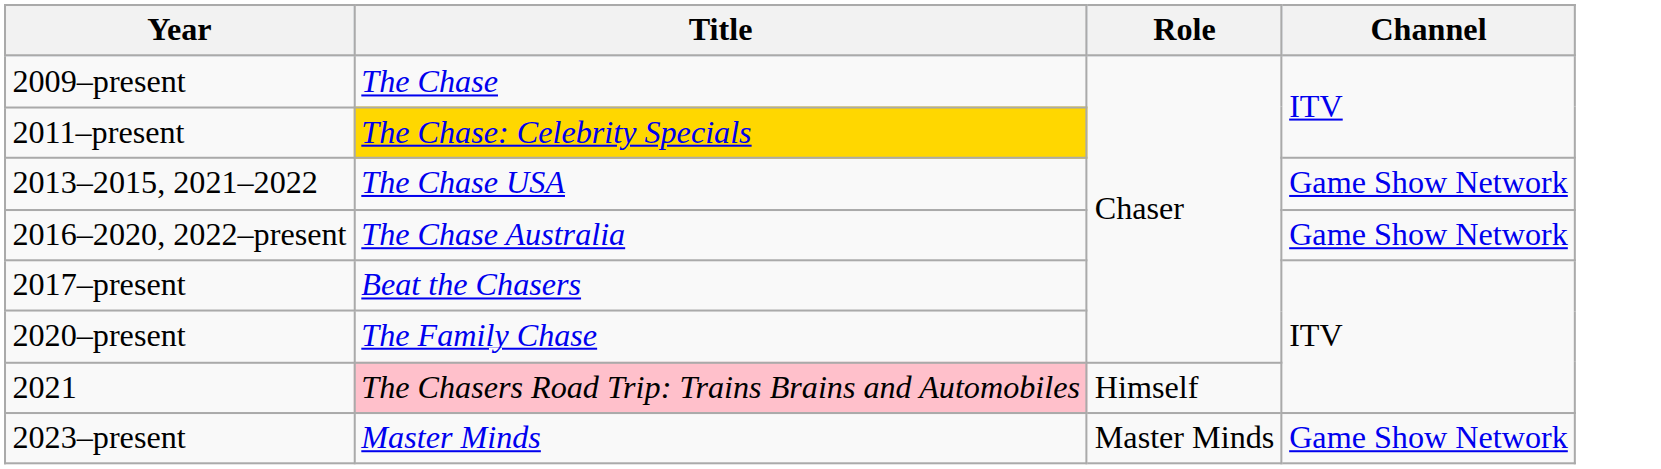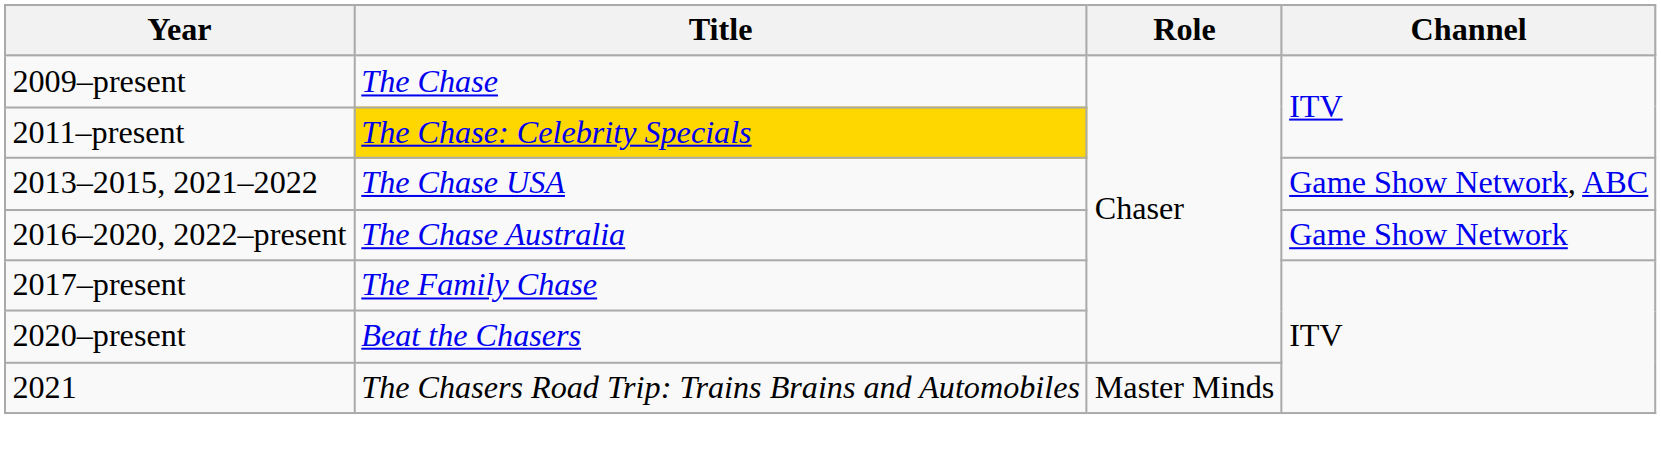 <table class="wikitable">
 <tr style="background:#b0c4de; text-align:center;">
 <th>Year</th>
 <th>Title</th>
 <th>Role</th>
 <th>Channel</th>
 </tr>
 <tr>
 <td>2009–present</td>
 <td><em><a href='#'>The Chase</a></em></td>
 <td rowspan="6">Chaser</td>
 <td rowspan="2"><a href='#'>ITV</a></td>
 </tr>
 <tr>
 <td>2011–present</td>
 <td style="background: gold;"><em><a href='#'>The Chase: Celebrity Specials</a></em></td>
 </tr>
 <tr>
 <td>2013–2015, 2021–2022</td>
 <td><em><a href='#'>The Chase USA</a></em></td>
-<td><a href='#'>Game Show Network</a></td>
+<td><a href='#'>Game Show Network</a>, <a href='#'>ABC</a></td>
 </tr>
 <tr>
 <td>2016–2020, 2022–present</td>
 <td><em><a href='#'>The Chase Australia</a></em></td>
 <td><a href='#'>Game Show Network</a></td>
 </tr>
 <tr>
 <td>2017–present</td>
-<td><em><a href='#'>Beat the Chasers</a></em></td>
+<td><em><a href='#'>The Family Chase</a></em></td>
 <td rowspan="3">ITV</td>
 </tr>
 <tr>
 <td>2020–present</td>
-<td><em><a href='#'>The Family Chase</a></em></td>
+<td><em><a href='#'>Beat the Chasers</a></em></td>
 </tr>
 <tr>
 <td>2021</td>
-<td style="background: pink;"><em>The Chasers Road Trip: Trains Brains and Automobiles</em></td>
-<td>Himself</td>
-</tr>
-<tr>
-<td>2023–present</td>
-<td><a href='#'><em>Master Minds</em></a></td>
+<td><em>The Chasers Road Trip: Trains Brains and Automobiles</em></td>
 <td>Master Minds</td>
-<td><a href='#'>Game Show Network</a></td>
 </tr>
 </table>
